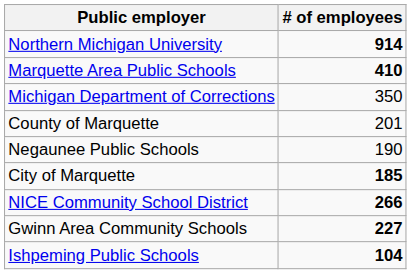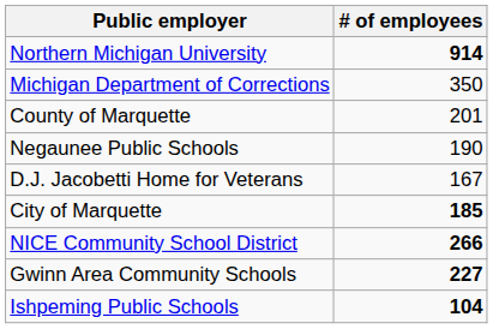 <table class='wikitable sortable'>
 <tr>
 <th>Public employer</th>
 <th># of employees</th>
 </tr>
 <tr>
 <td><a href='#'>Northern Michigan University</a></td>
 <td align=right><strong>914</strong></td>
-</tr>
-<tr>
-<td><a href='#'>Marquette Area Public Schools</a></td>
-<td align=right><strong>410</strong></td>
 </tr>
 <tr>
 <td><a href='#'>Michigan Department of Corrections</a></td>
 <td align=right>350</td>
 </tr>
 <tr>
 <td>County of Marquette</td>
 <td align=right>201</td>
 </tr>
 <tr>
 <td>Negaunee Public Schools</td>
 <td align=right>190</td>
+</tr>
+<tr>
+<td>D.J. Jacobetti Home for Veterans</td>
+<td align=right>167</td>
 </tr>
 <tr>
 <td>City of Marquette</td>
 <td align=right><strong>185</strong></td>
 </tr>
 <tr>
 <td><a href='#'>NICE Community School District</a></td>
 <td align=right><strong>266</strong></td>
 </tr>
 <tr>
 <td>Gwinn Area Community Schools</td>
 <td align=right><strong>227</strong></td>
 </tr>
 <tr>
 <td><a href='#'>Ishpeming Public Schools</a></td>
 <td align=right><strong>104</strong></td>
 </tr>
 </table>
